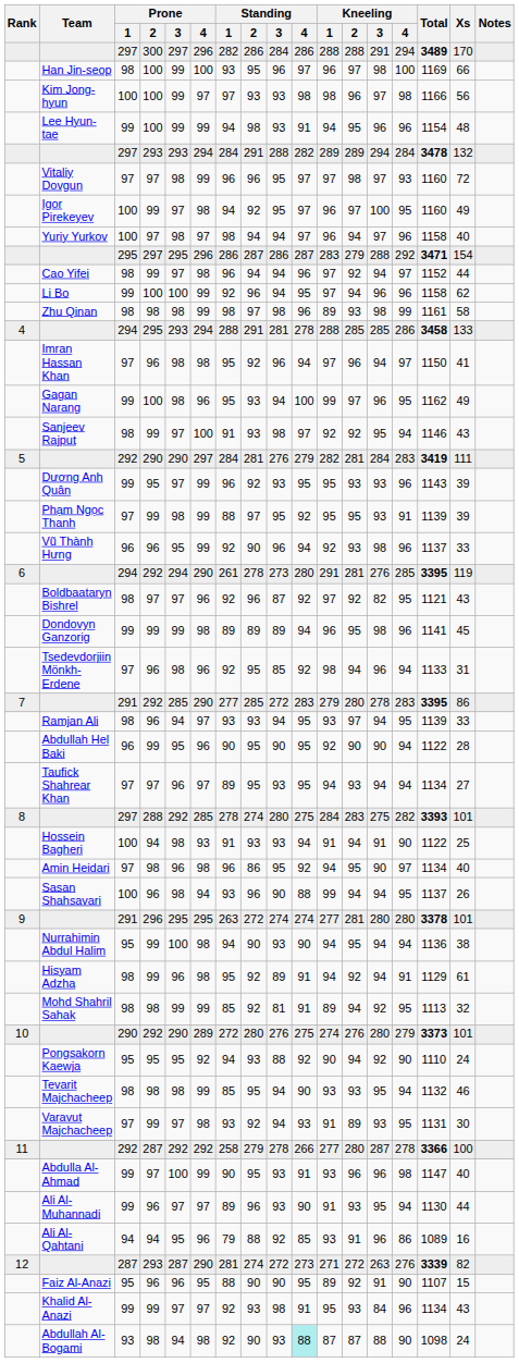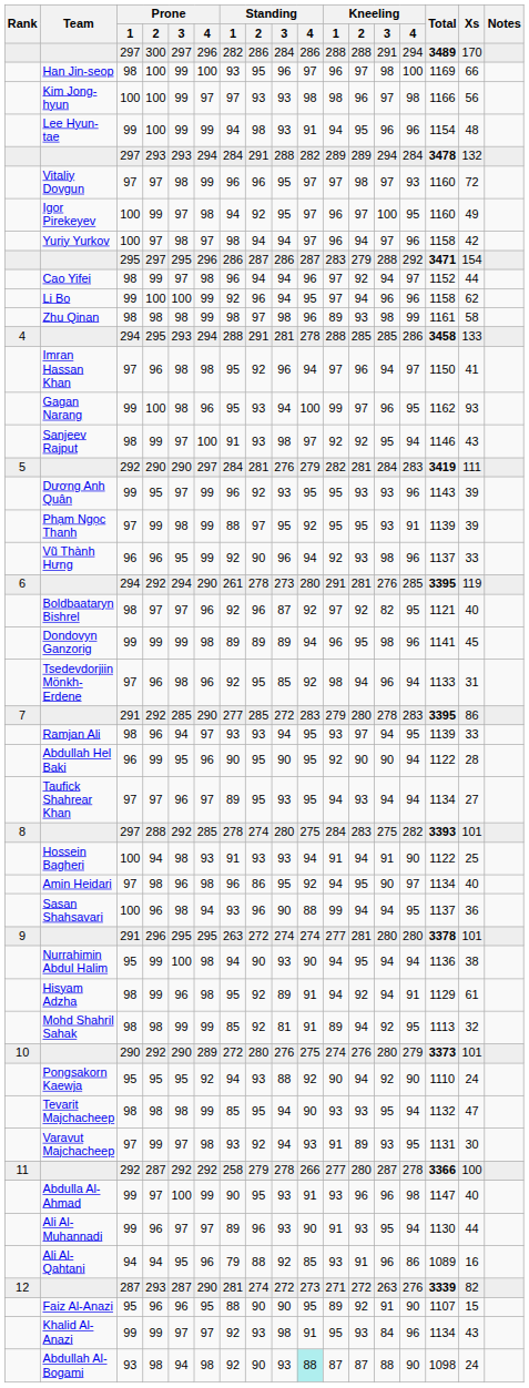 <table class="wikitable" style="text-align:center">
 <tr>
 <th rowspan=2 width=40>Rank</th>
 <th rowspan=2 width=250>Team</th>
 <th colspan=4>Prone</th>
 <th colspan=4>Standing</th>
 <th colspan=4>Kneeling</th>
 <th rowspan=2 width=50>Total</th>
 <th rowspan=2 width=30>Xs</th>
 <th rowspan=2 width=45>Notes</th>
 </tr>
 <tr>
 <th width=30>1</th>
 <th width=30>2</th>
 <th width=30>3</th>
 <th width=30>4</th>
 <th width=30>1</th>
 <th width=30>2</th>
 <th width=30>3</th>
 <th width=30>4</th>
 <th width=30>1</th>
 <th width=30>2</th>
 <th width=30>3</th>
 <th width=30>4</th>
 </tr>
 <tr bgcolor=eeeeee>
 <td></td>
 <td align=left></td>
 <td>297</td>
 <td>300</td>
 <td>297</td>
 <td>296</td>
 <td>282</td>
 <td>286</td>
 <td>284</td>
 <td>286</td>
 <td>288</td>
 <td>288</td>
 <td>291</td>
 <td>294</td>
 <td><strong>3489</strong></td>
 <td>170</td>
 <td></td>
 </tr>
 <tr>
 <td></td>
 <td align=left><a href='#'>Han Jin-seop</a></td>
 <td>98</td>
 <td>100</td>
 <td>99</td>
 <td>100</td>
 <td>93</td>
 <td>95</td>
 <td>96</td>
 <td>97</td>
 <td>96</td>
 <td>97</td>
 <td>98</td>
 <td>100</td>
 <td>1169</td>
 <td>66</td>
 <td></td>
 </tr>
 <tr>
 <td></td>
 <td align=left><a href='#'>Kim Jong-hyun</a></td>
 <td>100</td>
 <td>100</td>
 <td>99</td>
 <td>97</td>
 <td>97</td>
 <td>93</td>
 <td>93</td>
 <td>98</td>
 <td>98</td>
 <td>96</td>
 <td>97</td>
 <td>98</td>
 <td>1166</td>
 <td>56</td>
 <td></td>
 </tr>
 <tr>
 <td></td>
 <td align=left><a href='#'>Lee Hyun-tae</a></td>
 <td>99</td>
 <td>100</td>
 <td>99</td>
 <td>99</td>
 <td>94</td>
 <td>98</td>
 <td>93</td>
 <td>91</td>
 <td>94</td>
 <td>95</td>
 <td>96</td>
 <td>96</td>
 <td>1154</td>
 <td>48</td>
 <td></td>
 </tr>
 <tr bgcolor=eeeeee>
 <td></td>
 <td align=left></td>
 <td>297</td>
 <td>293</td>
 <td>293</td>
 <td>294</td>
 <td>284</td>
 <td>291</td>
 <td>288</td>
 <td>282</td>
 <td>289</td>
 <td>289</td>
 <td>294</td>
 <td>284</td>
 <td><strong>3478</strong></td>
 <td>132</td>
 <td></td>
 </tr>
 <tr>
 <td></td>
 <td align=left><a href='#'>Vitaliy Dovgun</a></td>
 <td>97</td>
 <td>97</td>
 <td>98</td>
 <td>99</td>
 <td>96</td>
 <td>96</td>
 <td>95</td>
 <td>97</td>
 <td>97</td>
 <td>98</td>
 <td>97</td>
 <td>93</td>
 <td>1160</td>
 <td>72</td>
 <td></td>
 </tr>
 <tr>
 <td></td>
 <td align=left><a href='#'>Igor Pirekeyev</a></td>
 <td>100</td>
 <td>99</td>
 <td>97</td>
 <td>98</td>
 <td>94</td>
 <td>92</td>
 <td>95</td>
 <td>97</td>
 <td>96</td>
 <td>97</td>
 <td>100</td>
 <td>95</td>
 <td>1160</td>
 <td>49</td>
 <td></td>
 </tr>
 <tr>
 <td></td>
 <td align=left><a href='#'>Yuriy Yurkov</a></td>
 <td>100</td>
 <td>97</td>
 <td>98</td>
 <td>97</td>
 <td>98</td>
 <td>94</td>
 <td>94</td>
 <td>97</td>
 <td>96</td>
 <td>94</td>
 <td>97</td>
 <td>96</td>
 <td>1158</td>
-<td>40</td>
+<td>42</td>
 <td></td>
 </tr>
 <tr bgcolor=eeeeee>
 <td></td>
 <td align=left></td>
 <td>295</td>
 <td>297</td>
 <td>295</td>
 <td>296</td>
 <td>286</td>
 <td>287</td>
 <td>286</td>
 <td>287</td>
 <td>283</td>
 <td>279</td>
 <td>288</td>
 <td>292</td>
 <td><strong>3471</strong></td>
 <td>154</td>
 <td></td>
 </tr>
 <tr>
 <td></td>
 <td align=left><a href='#'>Cao Yifei</a></td>
 <td>98</td>
 <td>99</td>
 <td>97</td>
 <td>98</td>
 <td>96</td>
 <td>94</td>
 <td>94</td>
 <td>96</td>
 <td>97</td>
 <td>92</td>
 <td>94</td>
 <td>97</td>
 <td>1152</td>
 <td>44</td>
 <td></td>
 </tr>
 <tr>
 <td></td>
 <td align=left><a href='#'>Li Bo</a></td>
 <td>99</td>
 <td>100</td>
 <td>100</td>
 <td>99</td>
 <td>92</td>
 <td>96</td>
 <td>94</td>
 <td>95</td>
 <td>97</td>
 <td>94</td>
 <td>96</td>
 <td>96</td>
 <td>1158</td>
 <td>62</td>
 <td></td>
 </tr>
 <tr>
 <td></td>
 <td align=left><a href='#'>Zhu Qinan</a></td>
 <td>98</td>
 <td>98</td>
 <td>98</td>
 <td>99</td>
 <td>98</td>
 <td>97</td>
 <td>98</td>
 <td>96</td>
 <td>89</td>
 <td>93</td>
 <td>98</td>
 <td>99</td>
 <td>1161</td>
 <td>58</td>
 <td></td>
 </tr>
 <tr bgcolor=eeeeee>
 <td>4</td>
 <td align=left></td>
 <td>294</td>
 <td>295</td>
 <td>293</td>
 <td>294</td>
 <td>288</td>
 <td>291</td>
 <td>281</td>
 <td>278</td>
 <td>288</td>
 <td>285</td>
 <td>285</td>
 <td>286</td>
 <td><strong>3458</strong></td>
 <td>133</td>
 <td></td>
 </tr>
 <tr>
 <td></td>
 <td align=left><a href='#'>Imran Hassan Khan</a></td>
 <td>97</td>
 <td>96</td>
 <td>98</td>
 <td>98</td>
 <td>95</td>
 <td>92</td>
 <td>96</td>
 <td>94</td>
 <td>97</td>
 <td>96</td>
 <td>94</td>
 <td>97</td>
 <td>1150</td>
 <td>41</td>
 <td></td>
 </tr>
 <tr>
 <td></td>
 <td align=left><a href='#'>Gagan Narang</a></td>
 <td>99</td>
 <td>100</td>
 <td>98</td>
 <td>96</td>
 <td>95</td>
 <td>93</td>
 <td>94</td>
 <td>100</td>
 <td>99</td>
 <td>97</td>
 <td>96</td>
 <td>95</td>
 <td>1162</td>
-<td>49</td>
+<td>93</td>
 <td></td>
 </tr>
 <tr>
 <td></td>
 <td align=left><a href='#'>Sanjeev Rajput</a></td>
 <td>98</td>
 <td>99</td>
 <td>97</td>
 <td>100</td>
 <td>91</td>
 <td>93</td>
 <td>98</td>
 <td>97</td>
 <td>92</td>
 <td>92</td>
 <td>95</td>
 <td>94</td>
 <td>1146</td>
 <td>43</td>
 <td></td>
 </tr>
 <tr bgcolor=eeeeee>
 <td>5</td>
 <td align=left></td>
 <td>292</td>
 <td>290</td>
 <td>290</td>
 <td>297</td>
 <td>284</td>
 <td>281</td>
 <td>276</td>
 <td>279</td>
 <td>282</td>
 <td>281</td>
 <td>284</td>
 <td>283</td>
 <td><strong>3419</strong></td>
 <td>111</td>
 <td></td>
 </tr>
 <tr>
 <td></td>
 <td align=left><a href='#'>Dương Anh Quân</a></td>
 <td>99</td>
 <td>95</td>
 <td>97</td>
 <td>99</td>
 <td>96</td>
 <td>92</td>
 <td>93</td>
 <td>95</td>
 <td>95</td>
 <td>93</td>
 <td>93</td>
 <td>96</td>
 <td>1143</td>
 <td>39</td>
 <td></td>
 </tr>
 <tr>
 <td></td>
 <td align=left><a href='#'>Phạm Ngọc Thanh</a></td>
 <td>97</td>
 <td>99</td>
 <td>98</td>
 <td>99</td>
 <td>88</td>
 <td>97</td>
 <td>95</td>
 <td>92</td>
 <td>95</td>
 <td>95</td>
 <td>93</td>
 <td>91</td>
 <td>1139</td>
 <td>39</td>
 <td></td>
 </tr>
 <tr>
 <td></td>
 <td align=left><a href='#'>Vũ Thành Hưng</a></td>
 <td>96</td>
 <td>96</td>
 <td>95</td>
 <td>99</td>
 <td>92</td>
 <td>90</td>
 <td>96</td>
 <td>94</td>
 <td>92</td>
 <td>93</td>
 <td>98</td>
 <td>96</td>
 <td>1137</td>
 <td>33</td>
 <td></td>
 </tr>
 <tr bgcolor=eeeeee>
 <td>6</td>
 <td align=left></td>
 <td>294</td>
 <td>292</td>
 <td>294</td>
 <td>290</td>
 <td>261</td>
 <td>278</td>
 <td>273</td>
 <td>280</td>
 <td>291</td>
 <td>281</td>
 <td>276</td>
 <td>285</td>
 <td><strong>3395</strong></td>
 <td>119</td>
 <td></td>
 </tr>
 <tr>
 <td></td>
 <td align=left><a href='#'>Boldbaataryn Bishrel</a></td>
 <td>98</td>
 <td>97</td>
 <td>97</td>
 <td>96</td>
 <td>92</td>
 <td>96</td>
 <td>87</td>
 <td>92</td>
 <td>97</td>
 <td>92</td>
 <td>82</td>
 <td>95</td>
 <td>1121</td>
-<td>43</td>
+<td>40</td>
 <td></td>
 </tr>
 <tr>
 <td></td>
 <td align=left><a href='#'>Dondovyn Ganzorig</a></td>
 <td>99</td>
 <td>99</td>
 <td>99</td>
 <td>98</td>
 <td>89</td>
 <td>89</td>
 <td>89</td>
 <td>94</td>
 <td>96</td>
 <td>95</td>
 <td>98</td>
 <td>96</td>
 <td>1141</td>
 <td>45</td>
 <td></td>
 </tr>
 <tr>
 <td></td>
 <td align=left><a href='#'>Tsedevdorjiin Mönkh-Erdene</a></td>
 <td>97</td>
 <td>96</td>
 <td>98</td>
 <td>96</td>
 <td>92</td>
 <td>95</td>
 <td>85</td>
 <td>92</td>
 <td>98</td>
 <td>94</td>
 <td>96</td>
 <td>94</td>
 <td>1133</td>
 <td>31</td>
 <td></td>
 </tr>
 <tr bgcolor=eeeeee>
 <td>7</td>
 <td align=left></td>
 <td>291</td>
 <td>292</td>
 <td>285</td>
 <td>290</td>
 <td>277</td>
 <td>285</td>
 <td>272</td>
 <td>283</td>
 <td>279</td>
 <td>280</td>
 <td>278</td>
 <td>283</td>
 <td><strong>3395</strong></td>
 <td>86</td>
 <td></td>
 </tr>
 <tr>
 <td></td>
 <td align=left><a href='#'>Ramjan Ali</a></td>
 <td>98</td>
 <td>96</td>
 <td>94</td>
 <td>97</td>
 <td>93</td>
 <td>93</td>
 <td>94</td>
 <td>95</td>
 <td>93</td>
 <td>97</td>
 <td>94</td>
 <td>95</td>
 <td>1139</td>
 <td>33</td>
 <td></td>
 </tr>
 <tr>
 <td></td>
 <td align=left><a href='#'>Abdullah Hel Baki</a></td>
 <td>96</td>
 <td>99</td>
 <td>95</td>
 <td>96</td>
 <td>90</td>
 <td>95</td>
 <td>90</td>
 <td>95</td>
 <td>92</td>
 <td>90</td>
 <td>90</td>
 <td>94</td>
 <td>1122</td>
 <td>28</td>
 <td></td>
 </tr>
 <tr>
 <td></td>
 <td align=left><a href='#'>Taufick Shahrear Khan</a></td>
 <td>97</td>
 <td>97</td>
 <td>96</td>
 <td>97</td>
 <td>89</td>
 <td>95</td>
 <td>93</td>
 <td>95</td>
 <td>94</td>
 <td>93</td>
 <td>94</td>
 <td>94</td>
 <td>1134</td>
 <td>27</td>
 <td></td>
 </tr>
 <tr bgcolor=eeeeee>
 <td>8</td>
 <td align=left></td>
 <td>297</td>
 <td>288</td>
 <td>292</td>
 <td>285</td>
 <td>278</td>
 <td>274</td>
 <td>280</td>
 <td>275</td>
 <td>284</td>
 <td>283</td>
 <td>275</td>
 <td>282</td>
 <td><strong>3393</strong></td>
 <td>101</td>
 <td></td>
 </tr>
 <tr>
 <td></td>
 <td align=left><a href='#'>Hossein Bagheri</a></td>
 <td>100</td>
 <td>94</td>
 <td>98</td>
 <td>93</td>
 <td>91</td>
 <td>93</td>
 <td>93</td>
 <td>94</td>
 <td>91</td>
 <td>94</td>
 <td>91</td>
 <td>90</td>
 <td>1122</td>
 <td>25</td>
 <td></td>
 </tr>
 <tr>
 <td></td>
 <td align=left><a href='#'>Amin Heidari</a></td>
 <td>97</td>
 <td>98</td>
 <td>96</td>
 <td>98</td>
 <td>96</td>
 <td>86</td>
 <td>95</td>
 <td>92</td>
 <td>94</td>
 <td>95</td>
 <td>90</td>
 <td>97</td>
 <td>1134</td>
 <td>40</td>
 <td></td>
 </tr>
 <tr>
 <td></td>
 <td align=left><a href='#'>Sasan Shahsavari</a></td>
 <td>100</td>
 <td>96</td>
 <td>98</td>
 <td>94</td>
 <td>93</td>
 <td>96</td>
 <td>90</td>
 <td>88</td>
 <td>99</td>
 <td>94</td>
 <td>94</td>
 <td>95</td>
 <td>1137</td>
-<td>26</td>
+<td>36</td>
 <td></td>
 </tr>
 <tr bgcolor=eeeeee>
 <td>9</td>
 <td align=left></td>
 <td>291</td>
 <td>296</td>
 <td>295</td>
 <td>295</td>
 <td>263</td>
 <td>272</td>
 <td>274</td>
 <td>274</td>
 <td>277</td>
 <td>281</td>
 <td>280</td>
 <td>280</td>
 <td><strong>3378</strong></td>
 <td>101</td>
 <td></td>
 </tr>
 <tr>
 <td></td>
 <td align=left><a href='#'>Nurrahimin Abdul Halim</a></td>
 <td>95</td>
 <td>99</td>
 <td>100</td>
 <td>98</td>
 <td>94</td>
 <td>90</td>
 <td>93</td>
 <td>90</td>
 <td>94</td>
 <td>95</td>
 <td>94</td>
 <td>94</td>
 <td>1136</td>
 <td>38</td>
 <td></td>
 </tr>
 <tr>
 <td></td>
 <td align=left><a href='#'>Hisyam Adzha</a></td>
 <td>98</td>
 <td>99</td>
 <td>96</td>
 <td>98</td>
 <td>95</td>
 <td>92</td>
 <td>89</td>
 <td>91</td>
 <td>94</td>
 <td>92</td>
 <td>94</td>
 <td>91</td>
 <td>1129</td>
 <td>61</td>
 <td></td>
 </tr>
 <tr>
 <td></td>
 <td align=left><a href='#'>Mohd Shahril Sahak</a></td>
 <td>98</td>
 <td>98</td>
 <td>99</td>
 <td>99</td>
 <td>85</td>
 <td>92</td>
 <td>81</td>
 <td>91</td>
 <td>89</td>
 <td>94</td>
 <td>92</td>
 <td>95</td>
 <td>1113</td>
 <td>32</td>
 <td></td>
 </tr>
 <tr bgcolor=eeeeee>
 <td>10</td>
 <td align=left></td>
 <td>290</td>
 <td>292</td>
 <td>290</td>
 <td>289</td>
 <td>272</td>
 <td>280</td>
 <td>276</td>
 <td>275</td>
 <td>274</td>
 <td>276</td>
 <td>280</td>
 <td>279</td>
 <td><strong>3373</strong></td>
 <td>101</td>
 <td></td>
 </tr>
 <tr>
 <td></td>
 <td align=left><a href='#'>Pongsakorn Kaewja</a></td>
 <td>95</td>
 <td>95</td>
 <td>95</td>
 <td>92</td>
 <td>94</td>
 <td>93</td>
 <td>88</td>
 <td>92</td>
 <td>90</td>
 <td>94</td>
 <td>92</td>
 <td>90</td>
 <td>1110</td>
 <td>24</td>
 <td></td>
 </tr>
 <tr>
 <td></td>
 <td align=left><a href='#'>Tevarit Majchacheep</a></td>
 <td>98</td>
 <td>98</td>
 <td>98</td>
 <td>99</td>
 <td>85</td>
 <td>95</td>
 <td>94</td>
 <td>90</td>
 <td>93</td>
 <td>93</td>
 <td>95</td>
 <td>94</td>
 <td>1132</td>
-<td>46</td>
+<td>47</td>
 <td></td>
 </tr>
 <tr>
 <td></td>
 <td align=left><a href='#'>Varavut Majchacheep</a></td>
 <td>97</td>
 <td>99</td>
 <td>97</td>
 <td>98</td>
 <td>93</td>
 <td>92</td>
 <td>94</td>
 <td>93</td>
 <td>91</td>
 <td>89</td>
 <td>93</td>
 <td>95</td>
 <td>1131</td>
 <td>30</td>
 <td></td>
 </tr>
 <tr bgcolor=eeeeee>
 <td>11</td>
 <td align=left></td>
 <td>292</td>
 <td>287</td>
 <td>292</td>
 <td>292</td>
 <td>258</td>
 <td>279</td>
 <td>278</td>
 <td>266</td>
 <td>277</td>
 <td>280</td>
 <td>287</td>
 <td>278</td>
 <td><strong>3366</strong></td>
 <td>100</td>
 <td></td>
 </tr>
 <tr>
 <td></td>
 <td align=left><a href='#'>Abdulla Al-Ahmad</a></td>
 <td>99</td>
 <td>97</td>
 <td>100</td>
 <td>99</td>
 <td>90</td>
 <td>95</td>
 <td>93</td>
 <td>91</td>
 <td>93</td>
 <td>96</td>
 <td>96</td>
 <td>98</td>
 <td>1147</td>
 <td>40</td>
 <td></td>
 </tr>
 <tr>
 <td></td>
 <td align=left><a href='#'>Ali Al-Muhannadi</a></td>
 <td>99</td>
 <td>96</td>
 <td>97</td>
 <td>97</td>
 <td>89</td>
 <td>96</td>
 <td>93</td>
 <td>90</td>
 <td>91</td>
 <td>93</td>
 <td>95</td>
 <td>94</td>
 <td>1130</td>
 <td>44</td>
 <td></td>
 </tr>
 <tr>
 <td></td>
 <td align=left><a href='#'>Ali Al-Qahtani</a></td>
 <td>94</td>
 <td>94</td>
 <td>95</td>
 <td>96</td>
 <td>79</td>
 <td>88</td>
 <td>92</td>
 <td>85</td>
 <td>93</td>
 <td>91</td>
 <td>96</td>
 <td>86</td>
 <td>1089</td>
 <td>16</td>
 <td></td>
 </tr>
 <tr bgcolor=eeeeee>
 <td>12</td>
 <td align=left></td>
 <td>287</td>
 <td>293</td>
 <td>287</td>
 <td>290</td>
 <td>281</td>
 <td>274</td>
 <td>272</td>
 <td>273</td>
 <td>271</td>
 <td>272</td>
 <td>263</td>
 <td>276</td>
 <td><strong>3339</strong></td>
 <td>82</td>
 <td></td>
 </tr>
 <tr>
 <td></td>
 <td align=left><a href='#'>Faiz Al-Anazi</a></td>
 <td>95</td>
 <td>96</td>
 <td>96</td>
 <td>95</td>
 <td>88</td>
 <td>90</td>
 <td>90</td>
 <td>95</td>
 <td>89</td>
 <td>92</td>
 <td>91</td>
 <td>90</td>
 <td>1107</td>
 <td>15</td>
 <td></td>
 </tr>
 <tr>
 <td></td>
 <td align=left><a href='#'>Khalid Al-Anazi</a></td>
 <td>99</td>
 <td>99</td>
 <td>97</td>
 <td>97</td>
 <td>92</td>
 <td>93</td>
 <td>98</td>
 <td>91</td>
 <td>95</td>
 <td>93</td>
 <td>84</td>
 <td>96</td>
 <td>1134</td>
 <td>43</td>
 <td></td>
 </tr>
 <tr>
 <td></td>
 <td align=left><a href='#'>Abdullah Al-Bogami</a></td>
 <td>93</td>
 <td>98</td>
 <td>94</td>
 <td>98</td>
 <td>92</td>
 <td>90</td>
 <td>93</td>
 <td style="background: paleturquoise;">88</td>
 <td>87</td>
 <td>87</td>
 <td>88</td>
 <td>90</td>
 <td>1098</td>
 <td>24</td>
 <td></td>
 </tr>
 </table>
